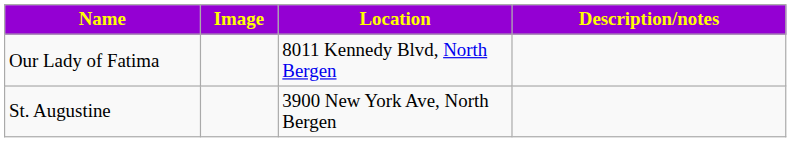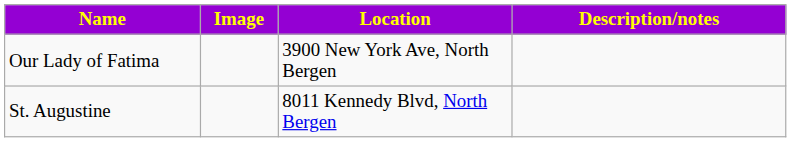 <table class="wikitable sortable" style="width:75%">
 <tr>
 <th style="background:darkviolet; color:yellow;" width="25%"><strong>Name</strong></th>
 <th style="background:darkviolet; color:yellow;" width="10%"><strong>Image</strong></th>
 <th style="background:darkviolet; color:yellow;" width="30%"><strong>Location</strong></th>
 <th style="background:darkviolet; color:yellow;" width="35%"><strong>Description/notes</strong></th>
 </tr>
 <tr>
 <td>Our Lady of Fatima</td>
 <td></td>
-<td>8011 Kennedy Blvd, <a href='#'>North Bergen</a></td>
+<td>3900 New York Ave, North Bergen</td>
 <td></td>
 </tr>
 <tr>
 <td>St. Augustine</td>
 <td></td>
-<td>3900 New York Ave, North Bergen</td>
+<td>8011 Kennedy Blvd, <a href='#'>North Bergen</a></td>
 <td></td>
 </tr>
 </table>
